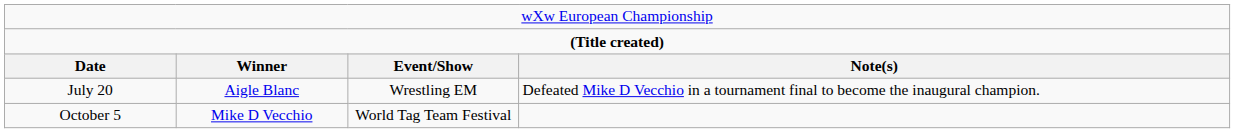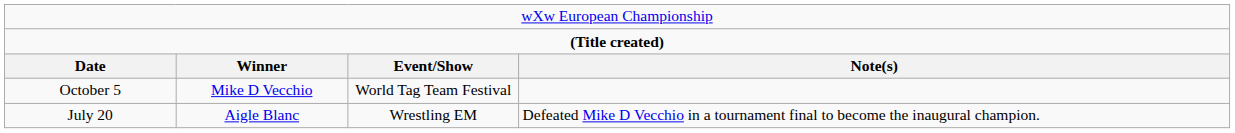 <table class="wikitable" style="text-align:center; width:100%;">
 <tr>
 <td colspan="4" style="text-align: center;"><a href='#'>wXw European Championship</a></td>
 </tr>
 <tr>
 <td colspan="4" style="text-align: center;"><strong>(Title created)</strong></td>
 </tr>
 <tr>
 <th width=14%>Date</th>
 <th width=14%>Winner</th>
 <th width=14%>Event/Show</th>
 <th width=58%>Note(s)</th>
 </tr>
 <tr>
+<td>October 5</td>
+<td><a href='#'>Mike D Vecchio</a></td>
+<td>World Tag Team Festival<br></td>
+<td></td>
+</tr>
+<tr>
 <td>July 20</td>
 <td><a href='#'>Aigle Blanc</a></td>
 <td>Wrestling EM</td>
 <td align=left>Defeated <a href='#'>Mike D Vecchio</a> in a tournament final to become the inaugural champion.</td>
 </tr>
-<tr>
-<td>October 5</td>
-<td><a href='#'>Mike D Vecchio</a></td>
-<td>World Tag Team Festival<br></td>
-<td></td>
-</tr>
 </table>
